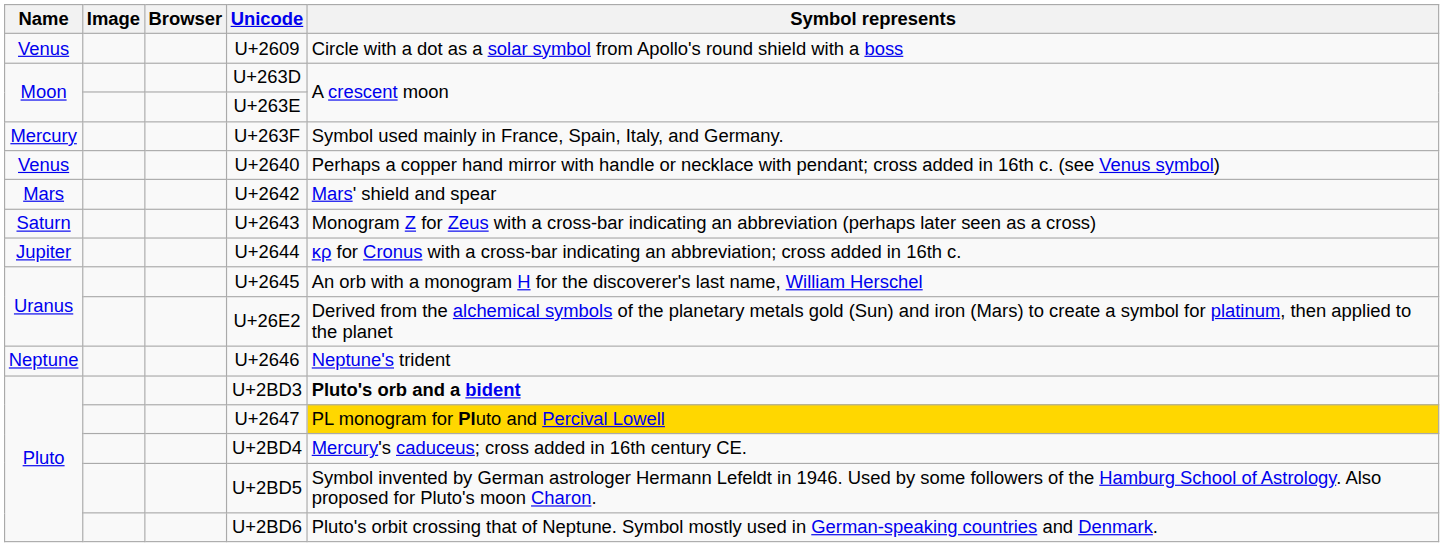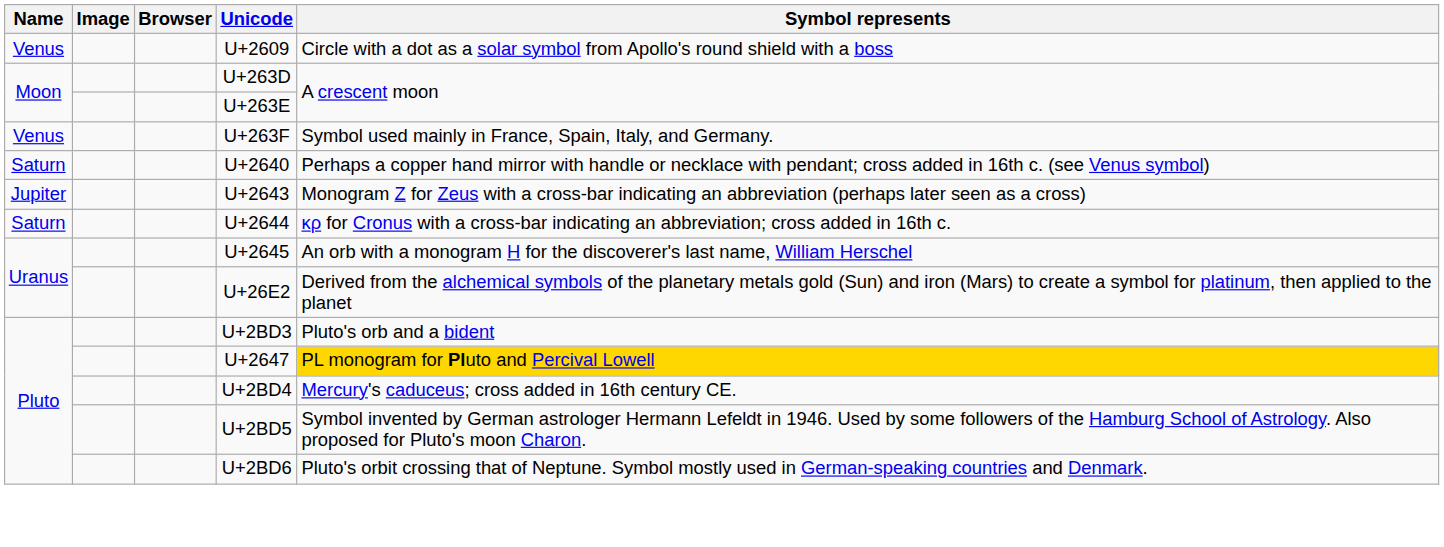 <table class="wikitable skin-invert-image" style="text-align:center">
 <tr>
 <th>Name</th>
 <th>Image</th>
 <th>Browser</th>
 <th><a href='#'>Unicode</a></th>
 <th>Symbol represents</th>
 </tr>
 <tr>
 <td><a href='#'>Venus</a></td>
 <td></td>
 <td></td>
 <td>U+2609</td>
 <td style="text-align:left;">Circle with a dot as a <a href='#'>solar symbol</a> from Apollo's round shield with a <a href='#'>boss</a></td>
 </tr>
 <tr>
 <td rowspan=2><a href='#'>Moon</a></td>
 <td></td>
 <td></td>
 <td>U+263D</td>
 <td rowspan=2 style="text-align:left;">A <a href='#'>crescent</a> moon</td>
 </tr>
 <tr>
 <td></td>
 <td></td>
 <td>U+263E</td>
 </tr>
 <tr>
-<td><a href='#'>Mercury</a></td>
+<td><a href='#'>Venus</a></td>
 <td></td>
 <td></td>
 <td>U+263F</td>
 <td style="text-align:left;">Symbol used mainly in France, Spain, Italy, and Germany.</td>
 </tr>
 <tr>
-<td><a href='#'>Venus</a></td>
+<td><a href='#'>Saturn</a></td>
 <td></td>
 <td></td>
 <td>U+2640</td>
 <td style="text-align:left;">Perhaps a copper hand mirror with handle or necklace with pendant; cross added in 16th c. (see <a href='#'>Venus symbol</a>)</td>
 </tr>
 <tr>
-<td><a href='#'>Mars</a></td>
-<td></td>
-<td></td>
-<td>U+2642</td>
-<td style="text-align:left;"><a href='#'>Mars</a>' shield and spear</td>
-</tr>
-<tr>
-<td><a href='#'>Saturn</a></td>
+<td><a href='#'>Jupiter</a></td>
 <td></td>
 <td></td>
 <td>U+2643</td>
 <td style="text-align:left;">Monogram <a href='#'>Ζ</a> for <a href='#'>Zeus</a> with a cross-bar indicating an abbreviation (perhaps later seen as a cross)</td>
 </tr>
 <tr>
-<td><a href='#'>Jupiter</a></td>
+<td><a href='#'>Saturn</a></td>
 <td></td>
 <td></td>
 <td>U+2644</td>
 <td style="text-align:left;"><a href='#'>κ</a><a href='#'>ρ</a> for <a href='#'>Cronus</a> with a cross-bar indicating an abbreviation; cross added in 16th c.</td>
 </tr>
 <tr>
 <td rowspan="2"><a href='#'>Uranus</a></td>
 <td></td>
 <td></td>
 <td>U+2645</td>
 <td style="text-align:left;">An orb with a monogram <a href='#'>H</a> for the discoverer's last name, <a href='#'>William Herschel</a></td>
 </tr>
 <tr>
 <td></td>
 <td></td>
 <td>U+26E2</td>
 <td style="text-align:left;">Derived from the <a href='#'>alchemical symbols</a> of the planetary metals gold (Sun) and iron (Mars) to create a symbol for <a href='#'>platinum</a>, then applied to the planet</td>
 </tr>
 <tr>
-<td><a href='#'>Neptune</a></td>
-<td></td>
-<td></td>
-<td>U+2646</td>
-<td style="text-align:left;"><a href='#'>Neptune's</a> trident</td>
-</tr>
-<tr>
 <td rowspan="5"><a href='#'>Pluto</a></td>
 <td></td>
 <td></td>
 <td>U+2BD3</td>
-<td style="text-align:left;"><strong>Pluto's orb and a <a href='#'>bident</a></strong></td>
+<td style="text-align:left;">Pluto's orb and a <a href='#'>bident</a></td>
 </tr>
 <tr>
 <td></td>
 <td></td>
 <td>U+2647</td>
 <td style="background: gold; text-align:left;">PL monogram for <strong>Pl</strong>uto and <a href='#'>Percival Lowell</a></td>
 </tr>
 <tr>
 <td></td>
 <td></td>
 <td>U+2BD4</td>
 <td style="text-align:left;"><a href='#'>Mercury</a>'s <a href='#'>caduceus</a>; cross added in 16th century CE.</td>
 </tr>
 <tr>
 <td></td>
 <td></td>
 <td>U+2BD5</td>
 <td style="text-align:left;">Symbol invented by German astrologer Hermann Lefeldt in 1946. Used by some followers of the <a href='#'>Hamburg School of Astrology</a>. Also proposed for Pluto's moon <a href='#'>Charon</a>.</td>
 </tr>
 <tr>
 <td></td>
 <td></td>
 <td>U+2BD6</td>
 <td style="text-align:left;">Pluto's orbit crossing that of Neptune. Symbol mostly used in <a href='#'>German-speaking countries</a> and <a href='#'>Denmark</a>.</td>
 </tr>
 </table>
